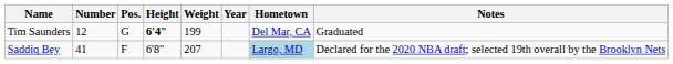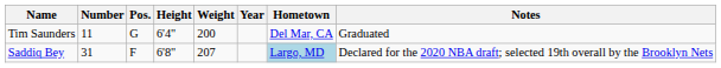 <table class="wikitable sortable" border="1">
 <tr>
 <th>Name</th>
 <th>Number</th>
 <th>Pos.</th>
 <th>Height</th>
 <th>Weight</th>
 <th>Year</th>
 <th>Hometown</th>
 <th class="unsortable">Notes</th>
 </tr>
 <tr>
 <td>Tim Saunders</td>
-<td>12</td>
+<td>11</td>
 <td>G</td>
-<td><strong>6'4"</strong></td>
-<td>199</td>
+<td>6'4"</td>
+<td>200</td>
 <td></td>
 <td><a href='#'>Del Mar, CA</a></td>
 <td>Graduated</td>
 </tr>
 <tr>
 <td><a href='#'>Saddiq Bey</a></td>
-<td>41</td>
+<td>31</td>
 <td>F</td>
 <td>6'8"</td>
 <td>207</td>
 <td></td>
 <td style="background: lightblue;"><a href='#'>Largo, MD</a></td>
 <td>Declared for the <a href='#'>2020 NBA draft</a>; selected 19th overall by the <a href='#'>Brooklyn Nets</a></td>
 </tr>
 </table>
